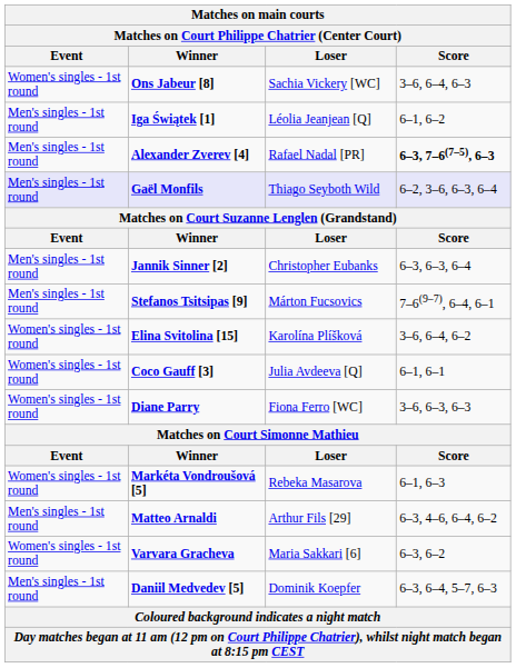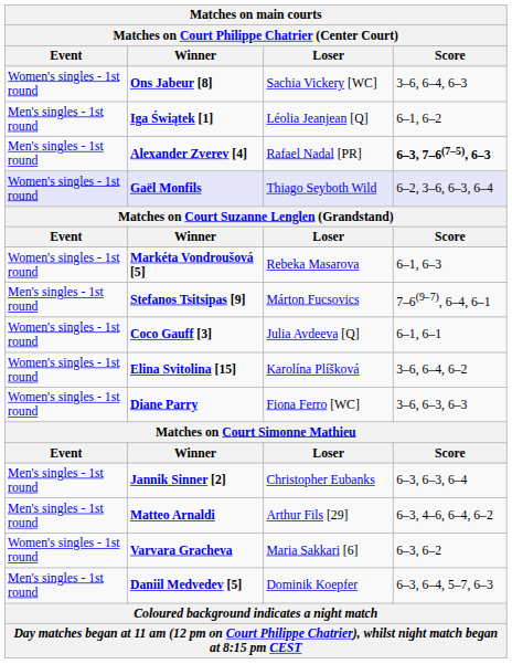 <table class="wikitable" style="margin:auto;">
 <tr>
 <th colspan=4 style=white-space:nowrap>Matches on main courts</th>
 </tr>
 <tr>
 <th colspan=4>Matches on <a href='#'>Court Philippe Chatrier</a> (Center Court)</th>
 </tr>
 <tr>
 <th width=250>Event</th>
 <th width=250>Winner</th>
 <th width=250>Loser</th>
 <th width=250>Score</th>
 </tr>
 <tr>
 <td><a href='#'>Women's singles - 1st round</a></td>
 <td><strong> <a href='#'>Ons Jabeur</a> [8]</strong></td>
 <td> <a href='#'>Sachia Vickery</a> [WC]</td>
 <td>3–6, 6–4, 6–3</td>
 </tr>
 <tr>
 <td><a href='#'>Men's singles - 1st round</a></td>
 <td><strong> <a href='#'>Iga Świątek</a> [1]</strong></td>
 <td> <a href='#'>Léolia Jeanjean</a> [Q]</td>
 <td>6–1, 6–2</td>
 </tr>
 <tr>
 <td><a href='#'>Men's singles - 1st round</a></td>
 <td><strong> <a href='#'>Alexander Zverev</a> [4]</strong></td>
 <td> <a href='#'>Rafael Nadal</a> [PR]</td>
 <td><strong>6–3, 7–6<sup>(7–5)</sup>, 6–3</strong></td>
 </tr>
 <tr style="background:lavender">
-<td><a href='#'>Men's singles - 1st round</a></td>
+<td><a href='#'>Women's singles - 1st round</a></td>
 <td><strong> <a href='#'>Gaël Monfils</a></strong></td>
 <td> <a href='#'>Thiago Seyboth Wild</a></td>
 <td>6–2, 3–6, 6–3, 6–4</td>
 </tr>
 <tr>
 <th colspan=4>Matches on <a href='#'>Court Suzanne Lenglen</a> (Grandstand)</th>
 </tr>
 <tr>
 <th width=250>Event</th>
 <th width=250>Winner</th>
 <th width=250>Loser</th>
 <th width=250>Score</th>
 </tr>
 <tr>
-<td><a href='#'>Men's singles - 1st round</a></td>
-<td><strong> <a href='#'>Jannik Sinner</a> [2]</strong></td>
-<td> <a href='#'>Christopher Eubanks</a></td>
-<td>6–3, 6–3, 6–4</td>
+<td><a href='#'>Women's singles - 1st round</a></td>
+<td><strong> <a href='#'>Markéta Vondroušová</a> [5]</strong></td>
+<td> <a href='#'>Rebeka Masarova</a></td>
+<td>6–1, 6–3</td>
 </tr>
 <tr>
 <td><a href='#'>Men's singles - 1st round</a></td>
 <td><strong> <a href='#'>Stefanos Tsitsipas</a> [9]</strong></td>
 <td> <a href='#'>Márton Fucsovics</a></td>
 <td>7–6<sup>(9–7)</sup>, 6–4, 6–1</td>
 </tr>
 <tr>
 <td><a href='#'>Women's singles - 1st round</a></td>
+<td><strong> <a href='#'>Coco Gauff</a> [3]</strong></td>
+<td> <a href='#'>Julia Avdeeva</a> [Q]</td>
+<td>6–1, 6–1</td>
+</tr>
+<tr>
+<td><a href='#'>Women's singles - 1st round</a></td>
 <td><strong> <a href='#'>Elina Svitolina</a> [15]</strong></td>
 <td> <a href='#'>Karolína Plíšková</a></td>
 <td>3–6, 6–4, 6–2</td>
-</tr>
-<tr>
-<td><a href='#'>Women's singles - 1st round</a></td>
-<td><strong> <a href='#'>Coco Gauff</a> [3]</strong></td>
-<td> <a href='#'>Julia Avdeeva</a> [Q]</td>
-<td>6–1, 6–1</td>
 </tr>
 <tr>
 <td><a href='#'>Women's singles - 1st round</a></td>
 <td><strong> <a href='#'>Diane Parry</a></strong></td>
 <td> <a href='#'>Fiona Ferro</a> [WC]</td>
 <td>3–6, 6–3, 6–3</td>
 </tr>
 <tr>
 <th colspan=4>Matches on <a href='#'>Court Simonne Mathieu</a></th>
 </tr>
 <tr>
 <th width=250>Event</th>
 <th width=250>Winner</th>
 <th width=250>Loser</th>
 <th width=250>Score</th>
 </tr>
 <tr>
-<td><a href='#'>Women's singles - 1st round</a></td>
-<td><strong> <a href='#'>Markéta Vondroušová</a> [5]</strong></td>
-<td> <a href='#'>Rebeka Masarova</a></td>
-<td>6–1, 6–3</td>
+<td><a href='#'>Men's singles - 1st round</a></td>
+<td><strong> <a href='#'>Jannik Sinner</a> [2]</strong></td>
+<td> <a href='#'>Christopher Eubanks</a></td>
+<td>6–3, 6–3, 6–4</td>
 </tr>
 <tr>
 <td><a href='#'>Men's singles - 1st round</a></td>
 <td><strong> <a href='#'>Matteo Arnaldi</a></strong></td>
 <td> <a href='#'>Arthur Fils</a> [29]</td>
 <td>6–3, 4–6, 6–4, 6–2</td>
 </tr>
 <tr>
 <td><a href='#'>Women's singles - 1st round</a></td>
 <td><strong> <a href='#'>Varvara Gracheva</a></strong></td>
 <td> <a href='#'>Maria Sakkari</a> [6]</td>
 <td>6–3, 6–2</td>
 </tr>
 <tr>
 <td><a href='#'>Men's singles - 1st round</a></td>
 <td><strong> <a href='#'>Daniil Medvedev</a> [5]</strong></td>
 <td> <a href='#'>Dominik Koepfer</a></td>
 <td>6–3, 6–4, 5–7, 6–3</td>
 </tr>
 <tr>
 <th colspan=4><em>Coloured background indicates a night match</em></th>
 </tr>
 <tr>
 <th colspan=4><em>Day matches began at 11 am (12 pm on <a href='#'>Court Philippe Chatrier</a>), whilst night match began at 8:15 pm <a href='#'>CEST</a></em></th>
 </tr>
 </table>
